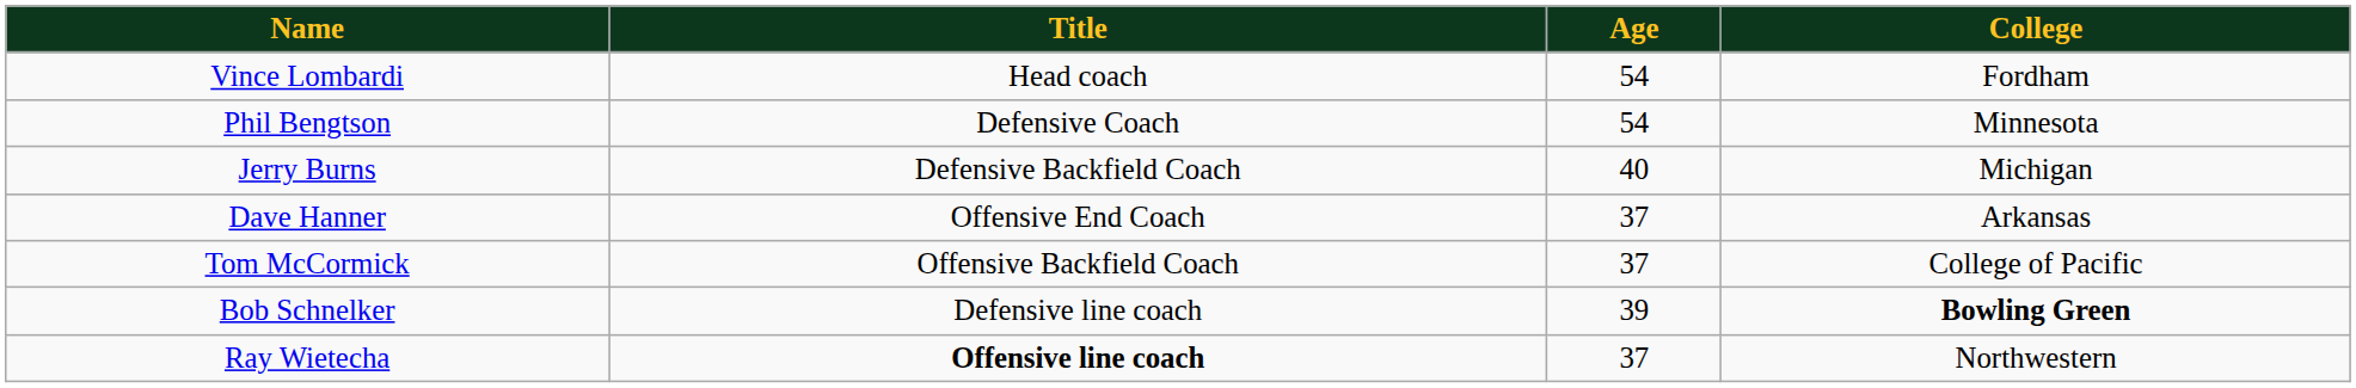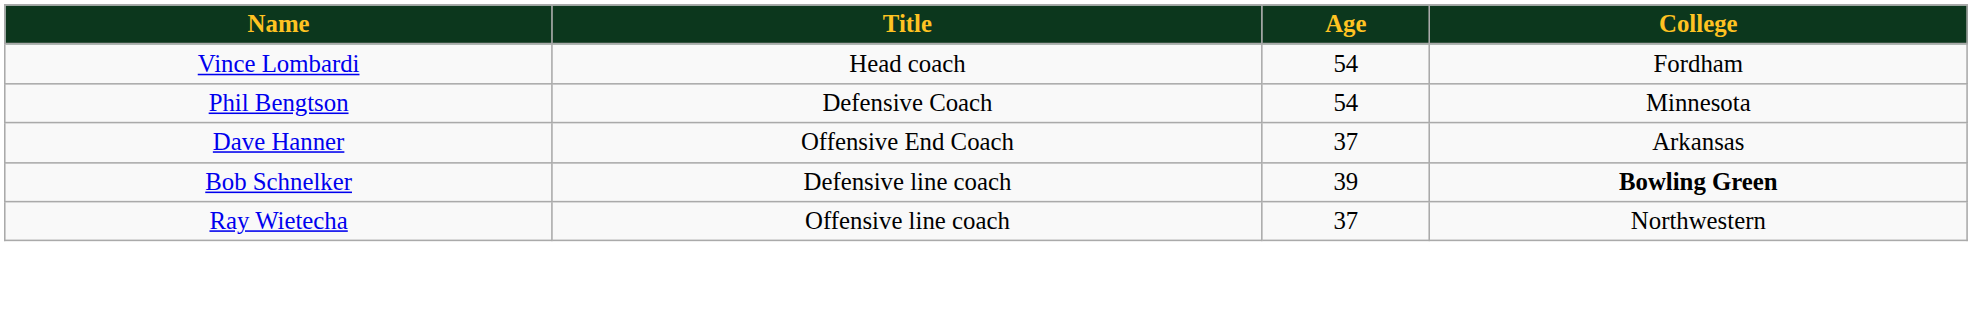 <table class="wikitable" style="width:80%;">
 <tr>
 <th style="background:#0c371d; color:#ffc322;">Name</th>
 <th style="background:#0c371d; color:#ffc322;">Title</th>
 <th style="background:#0c371d; color:#ffc322;">Age</th>
 <th style="background:#0c371d; color:#ffc322;">College</th>
 </tr>
 <tr style="text-align:center;" bgcolor="">
 <td><a href='#'>Vince Lombardi</a></td>
 <td>Head coach</td>
 <td>54</td>
 <td>Fordham</td>
 </tr>
 <tr style="text-align:center;" bgcolor="">
 <td><a href='#'>Phil Bengtson</a></td>
 <td>Defensive Coach</td>
 <td>54</td>
 <td>Minnesota</td>
 </tr>
 <tr style="text-align:center;" bgcolor="">
-<td><a href='#'>Jerry Burns</a></td>
-<td>Defensive Backfield Coach</td>
-<td>40</td>
-<td>Michigan</td>
-</tr>
-<tr style="text-align:center;" bgcolor="">
 <td><a href='#'>Dave Hanner</a></td>
 <td>Offensive End Coach</td>
 <td>37</td>
 <td>Arkansas</td>
-</tr>
-<tr style="text-align:center;" bgcolor="">
-<td><a href='#'>Tom McCormick</a></td>
-<td>Offensive Backfield Coach</td>
-<td>37</td>
-<td>College of Pacific</td>
 </tr>
 <tr style="text-align:center;" bgcolor="">
 <td><a href='#'>Bob Schnelker</a></td>
 <td>Defensive line coach</td>
 <td>39</td>
 <td><strong>Bowling Green</strong></td>
 </tr>
 <tr style="text-align:center;" bgcolor="">
 <td><a href='#'>Ray Wietecha</a></td>
-<td><strong>Offensive line coach</strong></td>
+<td>Offensive line coach</td>
 <td>37</td>
 <td>Northwestern</td>
 </tr>
 </table>
